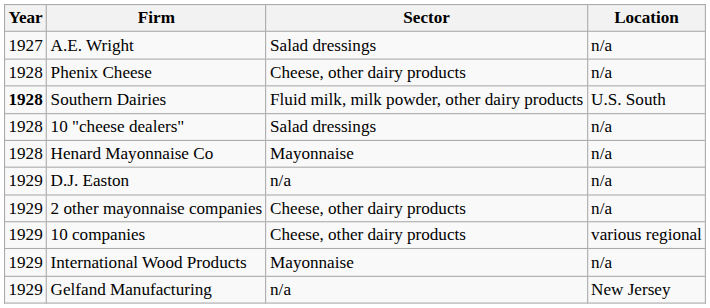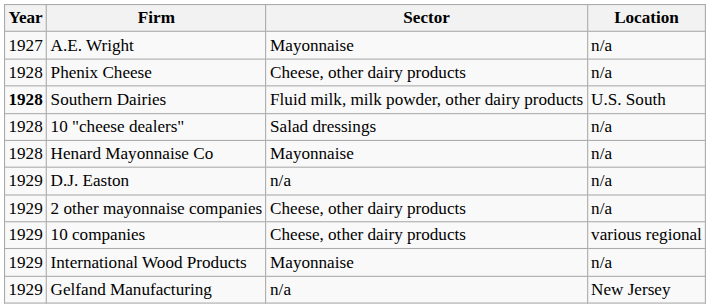 <table class="wikitable">
 <tr>
 <th>Year</th>
 <th>Firm</th>
 <th>Sector</th>
 <th>Location</th>
 </tr>
 <tr>
 <td>1927</td>
 <td>A.E. Wright</td>
-<td>Salad dressings</td>
+<td>Mayonnaise</td>
 <td>n/a</td>
 </tr>
 <tr>
 <td>1928</td>
 <td>Phenix Cheese</td>
 <td>Cheese, other dairy products</td>
 <td>n/a</td>
 </tr>
 <tr>
 <td><strong>1928</strong></td>
 <td>Southern Dairies</td>
 <td>Fluid milk, milk powder, other dairy products</td>
 <td>U.S. South</td>
 </tr>
 <tr>
 <td>1928</td>
 <td>10 "cheese dealers"</td>
 <td>Salad dressings</td>
 <td>n/a</td>
 </tr>
 <tr>
 <td>1928</td>
 <td>Henard Mayonnaise Co</td>
 <td>Mayonnaise</td>
 <td>n/a</td>
 </tr>
 <tr>
 <td>1929</td>
 <td>D.J. Easton</td>
 <td>n/a</td>
 <td>n/a</td>
 </tr>
 <tr>
 <td>1929</td>
 <td>2 other mayonnaise companies</td>
 <td>Cheese, other dairy products</td>
 <td>n/a</td>
 </tr>
 <tr>
 <td>1929</td>
 <td>10 companies</td>
 <td>Cheese, other dairy products</td>
 <td>various regional</td>
 </tr>
 <tr>
 <td>1929</td>
 <td>International Wood Products</td>
 <td>Mayonnaise</td>
 <td>n/a</td>
 </tr>
 <tr>
 <td>1929</td>
 <td>Gelfand Manufacturing</td>
 <td>n/a</td>
 <td>New Jersey</td>
 </tr>
 </table>
